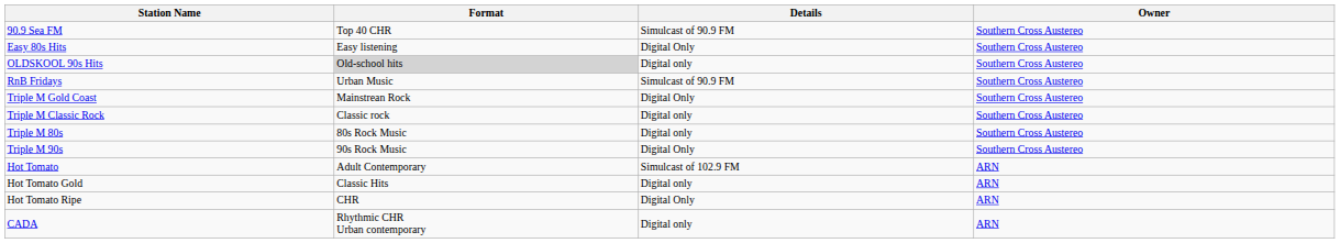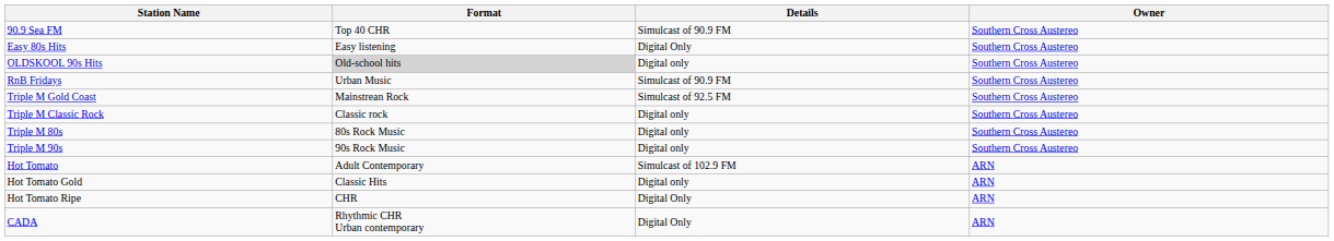 <table class="wikitable sortable" width="100%">
 <tr>
 <th>Station Name</th>
 <th>Format</th>
 <th>Details</th>
 <th>Owner</th>
 </tr>
 <tr>
 <td><a href='#'>90.9 Sea FM</a></td>
 <td>Top 40 CHR</td>
 <td>Simulcast of 90.9 FM</td>
 <td><a href='#'>Southern Cross Austereo</a></td>
 </tr>
 <tr>
 <td><a href='#'>Easy 80s Hits</a></td>
 <td>Easy listening</td>
 <td>Digital Only</td>
 <td><a href='#'>Southern Cross Austereo</a></td>
 </tr>
 <tr>
 <td><a href='#'>OLDSKOOL 90s Hits</a></td>
 <td style="background: lightgrey;">Old-school hits</td>
 <td>Digital only</td>
 <td><a href='#'>Southern Cross Austereo</a></td>
 </tr>
 <tr>
 <td><a href='#'>RnB Fridays</a></td>
 <td>Urban Music</td>
 <td>Simulcast of 90.9 FM</td>
 <td><a href='#'>Southern Cross Austereo</a></td>
 </tr>
 <tr>
 <td><a href='#'>Triple M Gold Coast</a></td>
 <td>Mainstrean Rock</td>
-<td>Digital Only</td>
+<td>Simulcast of 92.5 FM</td>
 <td><a href='#'>Southern Cross Austereo</a></td>
 </tr>
 <tr>
 <td><a href='#'>Triple M Classic Rock</a></td>
 <td>Classic rock</td>
 <td>Digital only</td>
 <td><a href='#'>Southern Cross Austereo</a></td>
 </tr>
 <tr>
 <td><a href='#'>Triple M 80s</a></td>
 <td>80s Rock Music</td>
 <td>Digital only</td>
 <td><a href='#'>Southern Cross Austereo</a></td>
 </tr>
 <tr>
 <td><a href='#'>Triple M 90s</a></td>
 <td>90s Rock Music</td>
-<td>Digital Only</td>
+<td>Digital only</td>
 <td><a href='#'>Southern Cross Austereo</a></td>
 </tr>
 <tr>
 <td><a href='#'>Hot Tomato</a></td>
 <td>Adult Contemporary</td>
 <td>Simulcast of 102.9 FM</td>
 <td><a href='#'>ARN</a></td>
 </tr>
 <tr>
 <td>Hot Tomato Gold</td>
 <td>Classic Hits</td>
 <td>Digital only</td>
 <td><a href='#'>ARN</a></td>
 </tr>
 <tr>
 <td>Hot Tomato Ripe</td>
 <td>CHR</td>
 <td>Digital Only</td>
 <td><a href='#'>ARN</a></td>
 </tr>
 <tr>
 <td><a href='#'>CADA</a></td>
 <td>Rhythmic CHR<br>Urban contemporary</td>
-<td>Digital only</td>
+<td>Digital Only</td>
 <td><a href='#'>ARN</a></td>
 </tr>
 </table>
